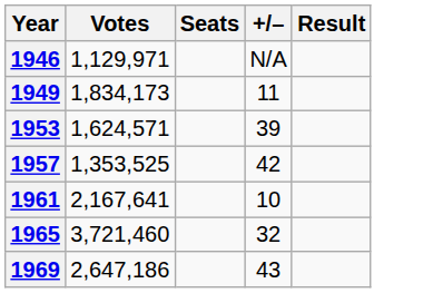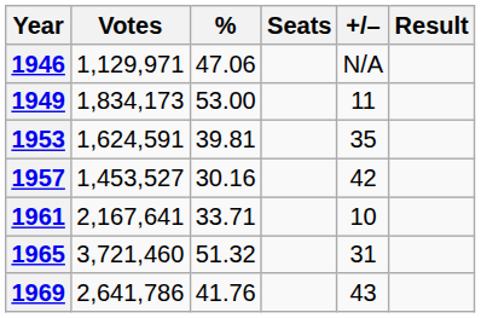 <table class="wikitable  sortable" style="text-align:center; font-size:90%">
 <tr>
 <th>Year</th>
 <th>Votes</th>
+<th>%</th>
 <th>Seats</th>
 <th>+/–</th>
 <th>Result</th>
 </tr>
 <tr>
 <th><a href='#'>1946</a></th>
 <td>1,129,971</td>
+<td>47.06</td>
 <td></td>
 <td>N/A</td>
 <td></td>
 </tr>
 <tr>
 <th><a href='#'>1949</a></th>
 <td>1,834,173</td>
+<td>53.00</td>
 <td></td>
 <td> 11</td>
 <td></td>
 </tr>
 <tr>
 <th><a href='#'>1953</a></th>
-<td>1,624,571</td>
+<td>1,624,591</td>
+<td>39.81</td>
 <td></td>
-<td> 39</td>
+<td> 35</td>
 <td></td>
 </tr>
 <tr>
 <th><a href='#'>1957</a></th>
-<td>1,353,525</td>
+<td>1,453,527</td>
+<td>30.16</td>
 <td></td>
 <td> 42</td>
 <td></td>
 </tr>
 <tr>
 <th><a href='#'>1961</a></th>
 <td>2,167,641</td>
+<td>33.71</td>
 <td></td>
 <td> 10</td>
 <td></td>
 </tr>
 <tr>
 <th><a href='#'>1965</a></th>
 <td>3,721,460</td>
+<td>51.32</td>
 <td></td>
-<td> 32</td>
+<td> 31</td>
 <td></td>
 </tr>
 <tr>
 <th><a href='#'>1969</a></th>
-<td>2,647,186</td>
+<td>2,641,786</td>
+<td>41.76</td>
 <td></td>
 <td> 43</td>
 <td></td>
 </tr>
 </table>
